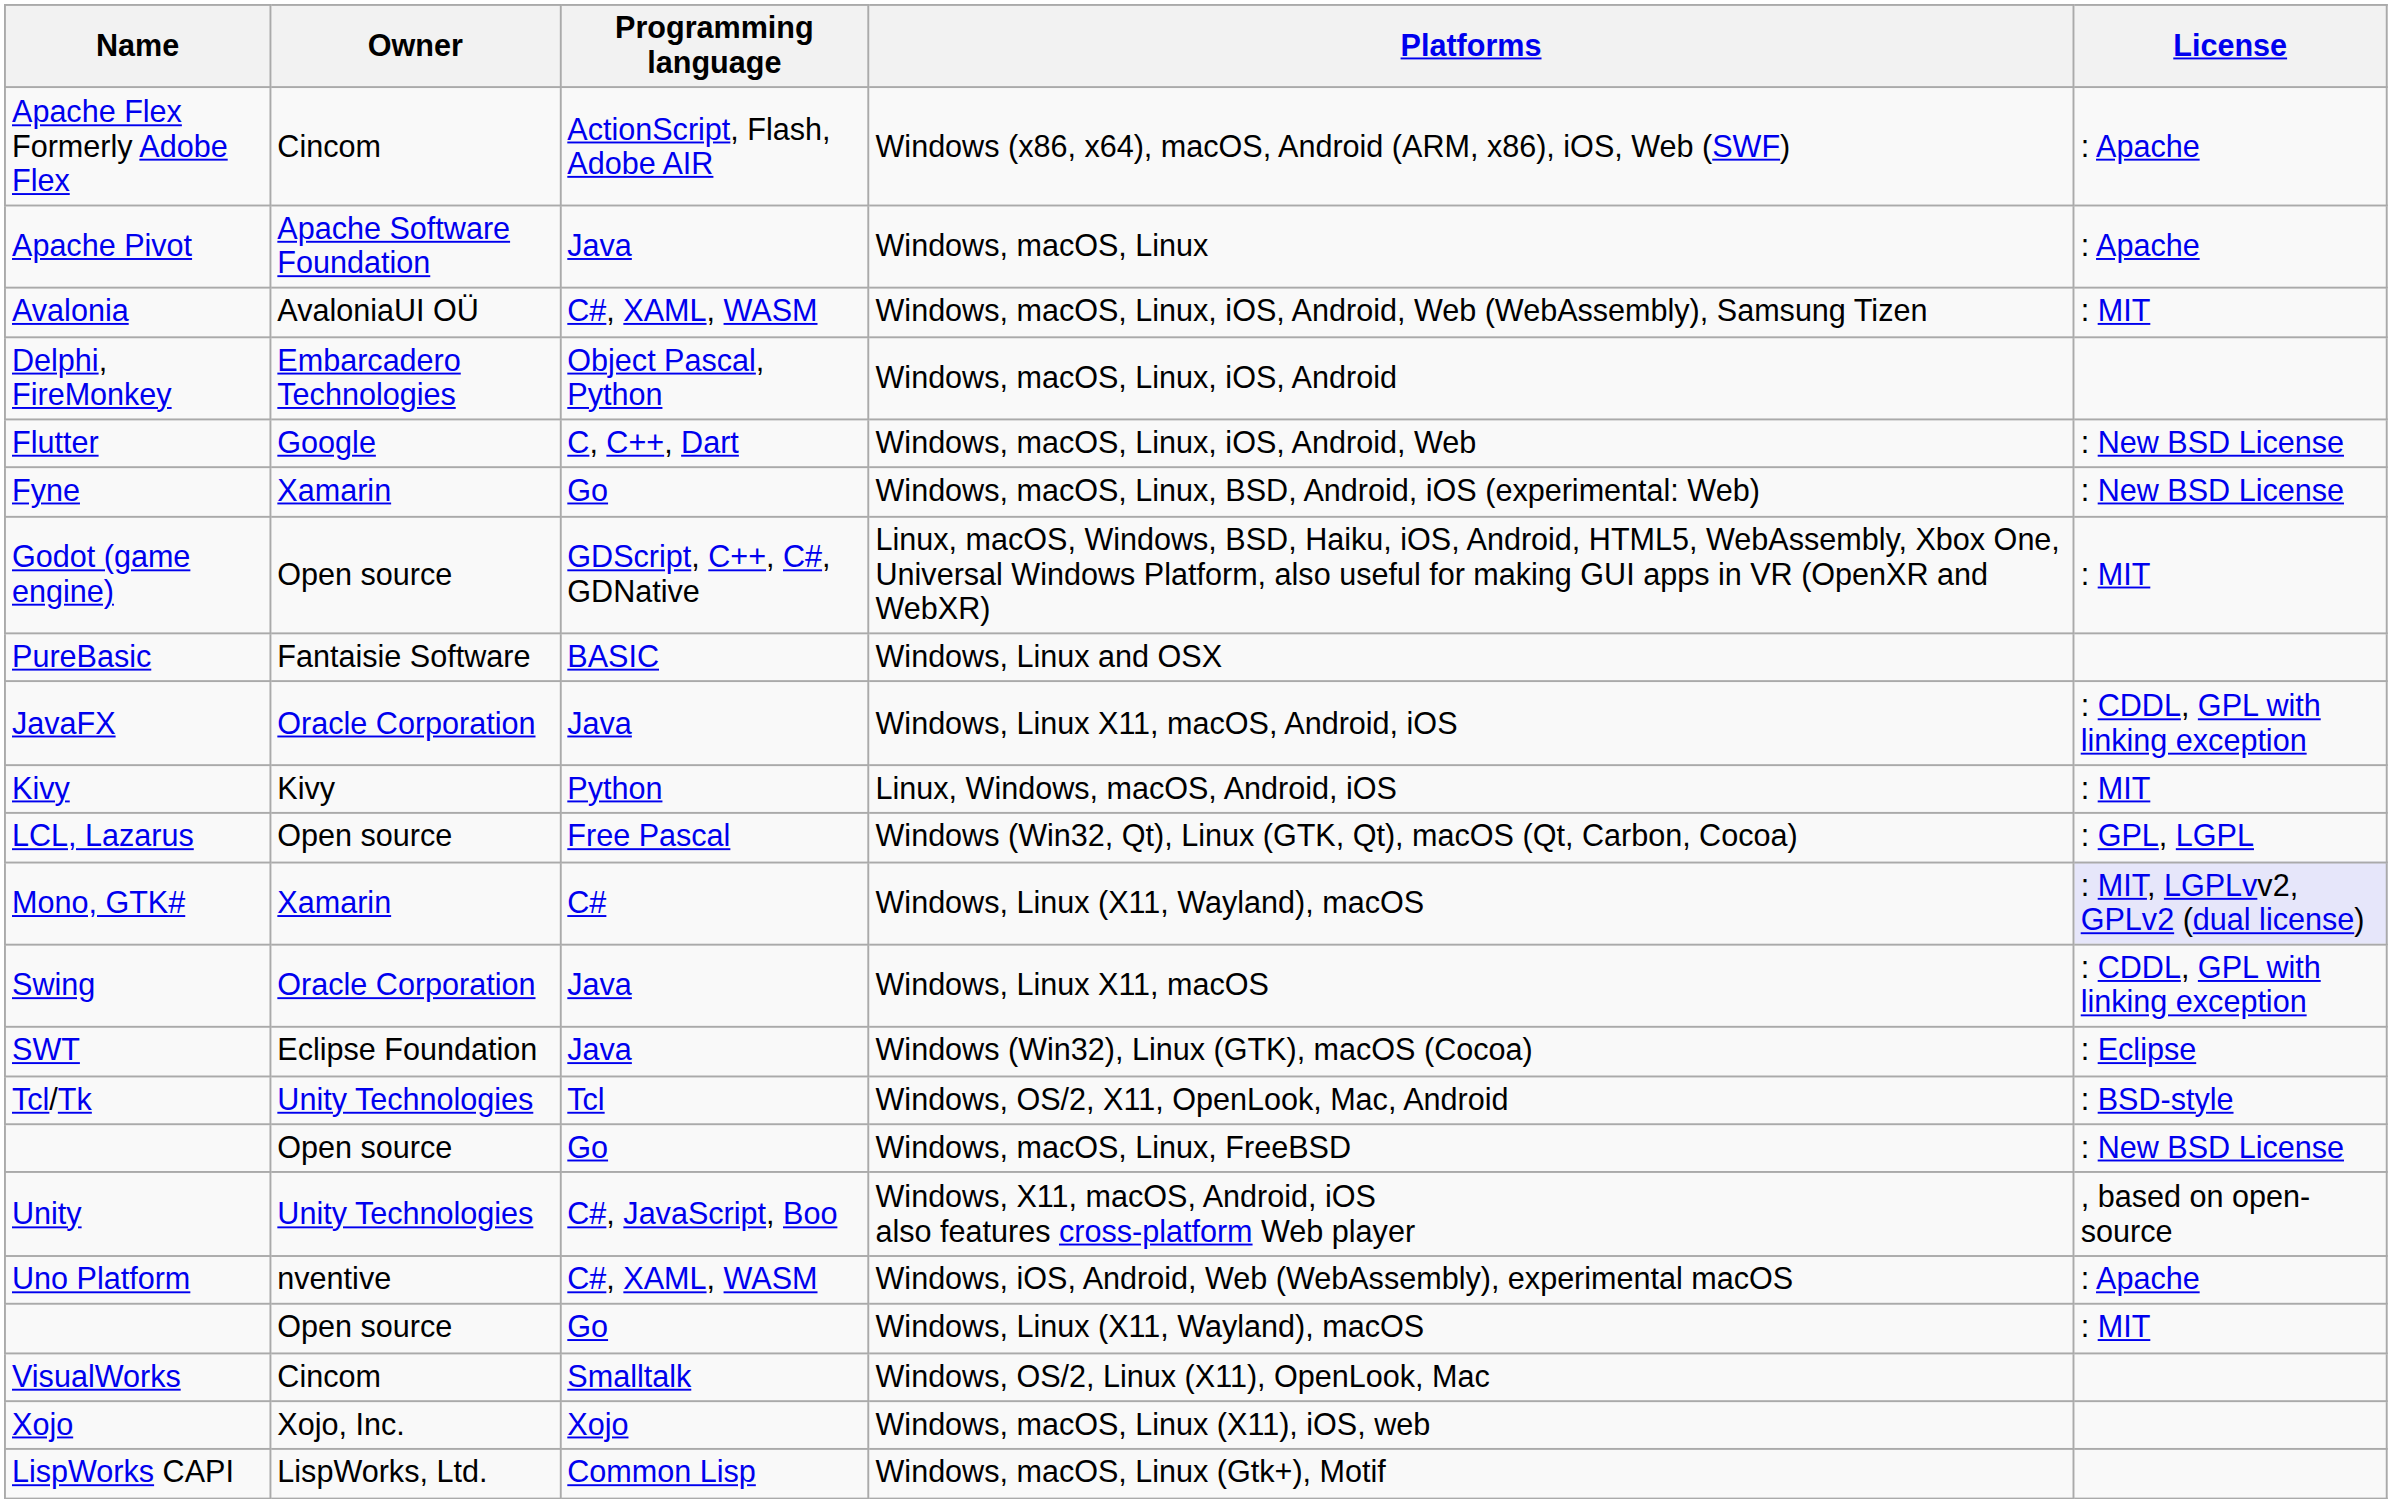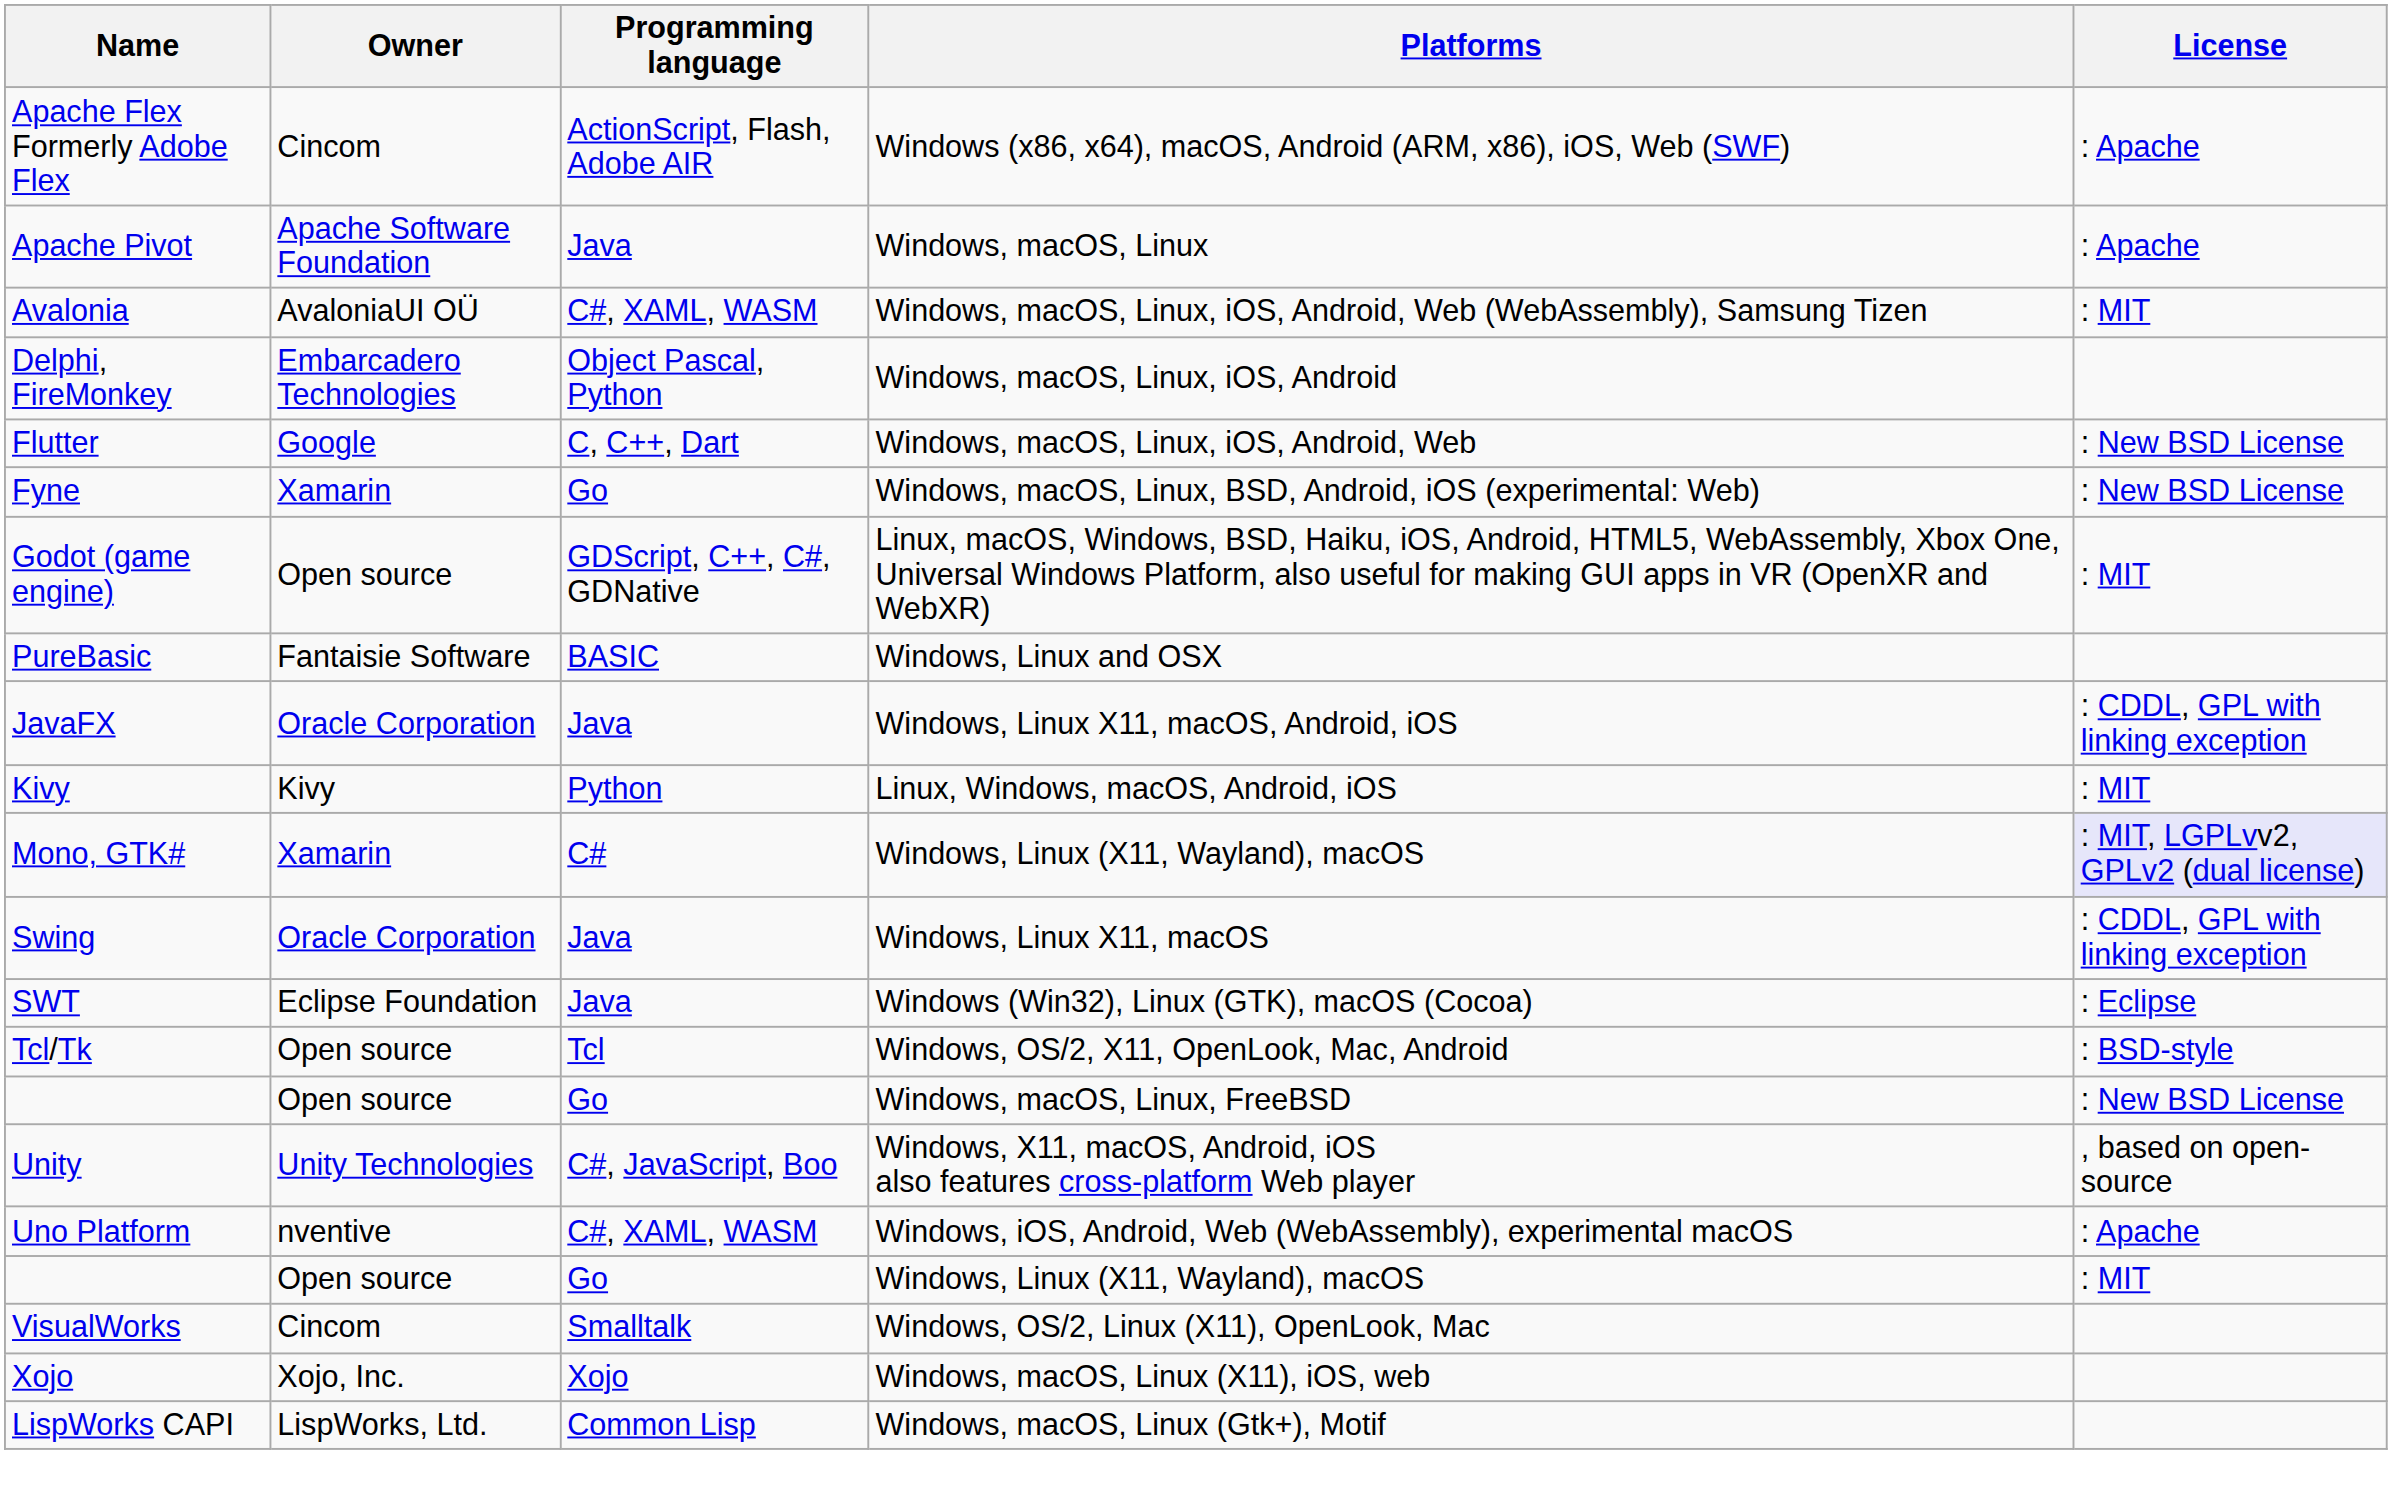 <table class="wikitable sortable">
 <tr>
 <th>Name</th>
 <th>Owner</th>
 <th>Programming language</th>
 <th><a href='#'>Platforms</a></th>
 <th><a href='#'>License</a></th>
 </tr>
 <tr>
 <td><a href='#'>Apache Flex</a><br> Formerly <a href='#'>Adobe Flex</a></td>
 <td>Cincom</td>
 <td><a href='#'>ActionScript</a>, Flash, <a href='#'>Adobe AIR</a></td>
 <td>Windows (x86, x64), macOS, Android (ARM, x86), iOS, Web (<a href='#'>SWF</a>)</td>
 <td>: <a href='#'>Apache</a></td>
 </tr>
 <tr>
 <td><a href='#'>Apache Pivot</a></td>
 <td><a href='#'>Apache Software Foundation</a></td>
 <td><a href='#'>Java</a></td>
 <td>Windows, macOS, Linux</td>
 <td>: <a href='#'>Apache</a></td>
 </tr>
 <tr>
 <td><a href='#'>Avalonia</a></td>
 <td>AvaloniaUI OÜ</td>
 <td><a href='#'>C#</a>, <a href='#'>XAML</a>, <a href='#'>WASM</a></td>
 <td>Windows, macOS, Linux, iOS, Android, Web (WebAssembly), Samsung Tizen</td>
 <td>: <a href='#'>MIT</a></td>
 </tr>
 <tr>
 <td><a href='#'>Delphi</a>, <a href='#'>FireMonkey</a></td>
 <td><a href='#'>Embarcadero Technologies</a></td>
 <td><a href='#'>Object Pascal</a>, <a href='#'>Python</a></td>
 <td>Windows, macOS, Linux, iOS, Android</td>
 <td></td>
 </tr>
 <tr>
 <td><a href='#'>Flutter</a></td>
 <td><a href='#'>Google</a></td>
 <td><a href='#'>C</a>, <a href='#'>C++</a>, <a href='#'>Dart</a></td>
 <td>Windows, macOS, Linux, iOS, Android, Web</td>
 <td>: <a href='#'>New BSD License</a></td>
 </tr>
 <tr>
 <td><a href='#'>Fyne</a></td>
 <td><a href='#'>Xamarin</a></td>
 <td><a href='#'>Go</a></td>
 <td>Windows, macOS, Linux, BSD, Android, iOS (experimental: Web)</td>
 <td>: <a href='#'>New BSD License</a></td>
 </tr>
 <tr>
 <td><a href='#'>Godot (game engine)</a></td>
 <td>Open source</td>
 <td><a href='#'>GDScript</a>, <a href='#'>C++</a>, <a href='#'>C#</a>, GDNative</td>
 <td>Linux, macOS, Windows, BSD, Haiku, iOS, Android, HTML5, WebAssembly, Xbox One, Universal Windows Platform, also useful for making GUI apps in VR (OpenXR and WebXR)</td>
 <td>: <a href='#'>MIT</a></td>
 </tr>
 <tr>
 <td><a href='#'>PureBasic</a></td>
 <td>Fantaisie Software</td>
 <td><a href='#'>BASIC</a></td>
 <td>Windows, Linux and OSX</td>
 <td></td>
 </tr>
 <tr>
 <td><a href='#'>JavaFX</a></td>
 <td><a href='#'>Oracle Corporation</a></td>
 <td><a href='#'>Java</a></td>
 <td>Windows, Linux X11, macOS, Android, iOS</td>
 <td>: <a href='#'>CDDL</a>, <a href='#'>GPL with linking exception</a></td>
 </tr>
 <tr>
 <td><a href='#'>Kivy</a></td>
 <td>Kivy</td>
 <td><a href='#'>Python</a></td>
 <td>Linux, Windows, macOS, Android, iOS</td>
 <td>: <a href='#'>MIT</a></td>
 </tr>
 <tr>
-<td><a href='#'>LCL, Lazarus</a></td>
-<td>Open source</td>
-<td><a href='#'>Free Pascal</a></td>
-<td>Windows (Win32, Qt), Linux (GTK, Qt), macOS (Qt, Carbon, Cocoa)</td>
-<td>: <a href='#'>GPL</a>, <a href='#'>LGPL</a></td>
-</tr>
-<tr>
 <td><a href='#'>Mono, GTK#</a></td>
 <td><a href='#'>Xamarin</a></td>
 <td><a href='#'>C#</a></td>
 <td>Windows, Linux (X11, Wayland), macOS</td>
 <td style="background: lavender;">: <a href='#'>MIT</a>, <a href='#'>LGPLv</a>v2, <a href='#'>GPLv2</a> (<a href='#'>dual license</a>)</td>
 </tr>
 <tr>
 <td><a href='#'>Swing</a></td>
 <td><a href='#'>Oracle Corporation</a></td>
 <td><a href='#'>Java</a></td>
 <td>Windows, Linux X11, macOS</td>
 <td>: <a href='#'>CDDL</a>, <a href='#'>GPL with linking exception</a></td>
 </tr>
 <tr>
 <td><a href='#'>SWT</a></td>
 <td>Eclipse Foundation</td>
 <td><a href='#'>Java</a></td>
 <td>Windows (Win32), Linux (GTK), macOS (Cocoa)</td>
 <td>: <a href='#'>Eclipse</a></td>
 </tr>
 <tr>
 <td><a href='#'>Tcl</a>/<a href='#'>Tk</a></td>
-<td><a href='#'>Unity Technologies</a></td>
+<td>Open source</td>
 <td><a href='#'>Tcl</a></td>
 <td>Windows, OS/2, X11, OpenLook, Mac, Android</td>
 <td>: <a href='#'>BSD-style</a></td>
 </tr>
 <tr>
 <td></td>
 <td>Open source</td>
 <td><a href='#'>Go</a></td>
 <td>Windows, macOS, Linux, FreeBSD</td>
 <td>: <a href='#'>New BSD License</a></td>
 </tr>
 <tr>
 <td><a href='#'>Unity</a></td>
 <td><a href='#'>Unity Technologies</a></td>
 <td><a href='#'>C#</a>, <a href='#'>JavaScript</a>, <a href='#'>Boo</a></td>
 <td>Windows, X11, macOS, Android, iOS<br>also features <a href='#'>cross-platform</a> Web player</td>
 <td>, based on open-source</td>
 </tr>
 <tr>
 <td><a href='#'>Uno Platform</a></td>
 <td>nventive</td>
 <td><a href='#'>C#</a>, <a href='#'>XAML</a>, <a href='#'>WASM</a></td>
 <td>Windows, iOS, Android, Web (WebAssembly), experimental macOS</td>
 <td>: <a href='#'>Apache</a></td>
 </tr>
 <tr>
 <td></td>
 <td>Open source</td>
 <td><a href='#'>Go</a></td>
 <td>Windows, Linux (X11, Wayland), macOS</td>
 <td>: <a href='#'>MIT</a></td>
 </tr>
 <tr>
 <td><a href='#'>VisualWorks</a></td>
 <td>Cincom</td>
 <td><a href='#'>Smalltalk</a></td>
 <td>Windows, OS/2, Linux (X11), OpenLook, Mac</td>
 <td></td>
 </tr>
 <tr>
 <td><a href='#'>Xojo</a></td>
 <td>Xojo, Inc.</td>
 <td><a href='#'>Xojo</a></td>
 <td>Windows, macOS, Linux (X11), iOS, web</td>
 <td></td>
 </tr>
 <tr>
 <td><a href='#'>LispWorks</a> CAPI</td>
 <td>LispWorks, Ltd.</td>
 <td><a href='#'>Common Lisp</a></td>
 <td>Windows, macOS, Linux (Gtk+), Motif</td>
 <td></td>
 </tr>
 </table>
